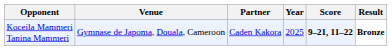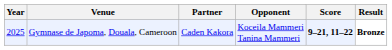 <table class="sortable wikitable" style="font-size: 90%;">
 <tr>
-<th>Opponent</th>
+<th>Year</th>
 <th>Venue</th>
 <th>Partner</th>
-<th>Year</th>
+<th>Opponent</th>
 <th>Score</th>
 <th>Result</th>
 </tr>
 <tr style="background:#ECF2FF">
-<td align="left"> <a href='#'>Koceila Mammeri</a><br> <a href='#'>Tanina Mammeri</a></td>
+<td align="center"><a href='#'>2025</a></td>
 <td align="left"><a href='#'>Gymnase de Japoma</a>, <a href='#'>Douala</a>, Cameroon</td>
 <td align="left"> <a href='#'>Caden Kakora</a></td>
-<td align="center"><a href='#'>2025</a></td>
+<td align="left"> <a href='#'>Koceila Mammeri</a><br> <a href='#'>Tanina Mammeri</a></td>
 <td align="left"><strong>9–21, 11–22</strong></td>
 <td style="text-align:left; background:white"> <strong>Bronze</strong></td>
 </tr>
 </table>
